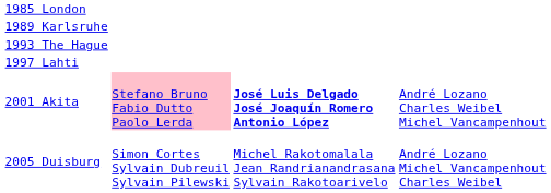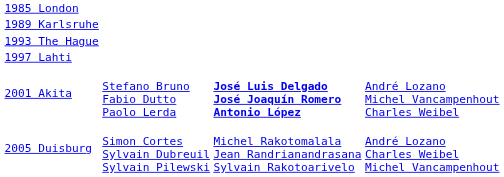 <table>
 <tr>
 <td><a href='#'>1985 London</a></td>
 <td></td>
 <td></td>
 <td></td>
 </tr>
 <tr>
 <td><a href='#'>1989 Karlsruhe</a></td>
 <td></td>
 <td></td>
 <td></td>
 </tr>
 <tr>
 <td><a href='#'>1993 The Hague</a></td>
 <td></td>
 <td></td>
 <td></td>
 </tr>
 <tr>
 <td><a href='#'>1997 Lahti</a></td>
 <td></td>
 <td></td>
 <td></td>
 </tr>
 <tr>
 <td><a href='#'>2001 Akita</a></td>
-<td style="background: pink;"><br><a href='#'>Stefano Bruno</a><br><a href='#'>Fabio Dutto</a><br><a href='#'>Paolo Lerda</a></td>
+<td><br><a href='#'>Stefano Bruno</a><br><a href='#'>Fabio Dutto</a><br><a href='#'>Paolo Lerda</a></td>
 <td><strong><br><a href='#'>José Luis Delgado</a><br><a href='#'>José Joaquín Romero</a><br><a href='#'>Antonio López</a></strong></td>
-<td><br><a href='#'>André Lozano</a><br><a href='#'>Charles Weibel</a><br><a href='#'>Michel Vancampenhout</a></td>
+<td><br><a href='#'>André Lozano</a><br><a href='#'>Michel Vancampenhout</a><br><a href='#'>Charles Weibel</a></td>
 </tr>
 <tr>
 <td><a href='#'>2005 Duisburg</a></td>
 <td><br><a href='#'>Simon Cortes</a><br><a href='#'>Sylvain Dubreuil</a><br><a href='#'>Sylvain Pilewski</a></td>
 <td><br><a href='#'>Michel Rakotomalala</a><br><a href='#'>Jean Randrianandrasana</a><br><a href='#'>Sylvain Rakotoarivelo</a></td>
-<td><br><a href='#'>André Lozano</a><br><a href='#'>Michel Vancampenhout</a><br><a href='#'>Charles Weibel</a></td>
+<td><br><a href='#'>André Lozano</a><br><a href='#'>Charles Weibel</a><br><a href='#'>Michel Vancampenhout</a></td>
 </tr>
 </table>
